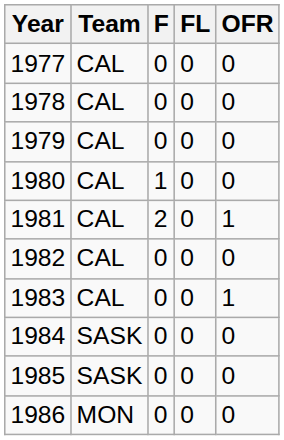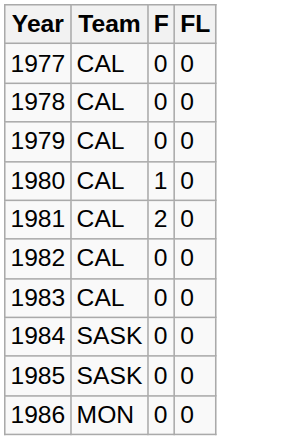 <table class="wikitable">
 <tr>
 <th>Year</th>
 <th>Team</th>
 <th>F</th>
 <th>FL</th>
-<th>OFR</th>
 </tr>
 <tr>
 <td>1977</td>
 <td>CAL</td>
-<td>0</td>
 <td>0</td>
 <td>0</td>
 </tr>
 <tr>
 <td>1978</td>
 <td>CAL</td>
 <td>0</td>
 <td>0</td>
-<td>0</td>
 </tr>
 <tr>
 <td>1979</td>
 <td>CAL</td>
-<td>0</td>
 <td>0</td>
 <td>0</td>
 </tr>
 <tr>
 <td>1980</td>
 <td>CAL</td>
 <td>1</td>
 <td>0</td>
-<td>0</td>
 </tr>
 <tr>
 <td>1981</td>
 <td>CAL</td>
 <td>2</td>
 <td>0</td>
-<td>1</td>
 </tr>
 <tr>
 <td>1982</td>
 <td>CAL</td>
-<td>0</td>
 <td>0</td>
 <td>0</td>
 </tr>
 <tr>
 <td>1983</td>
 <td>CAL</td>
 <td>0</td>
 <td>0</td>
-<td>1</td>
 </tr>
 <tr>
 <td>1984</td>
 <td>SASK</td>
-<td>0</td>
 <td>0</td>
 <td>0</td>
 </tr>
 <tr>
 <td>1985</td>
 <td>SASK</td>
 <td>0</td>
 <td>0</td>
-<td>0</td>
 </tr>
 <tr>
 <td>1986</td>
 <td>MON</td>
 <td>0</td>
 <td>0</td>
-<td>0</td>
 </tr>
 </table>
